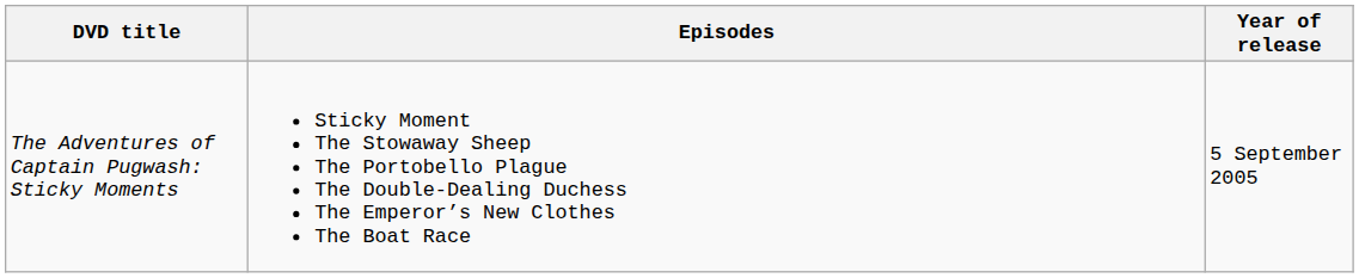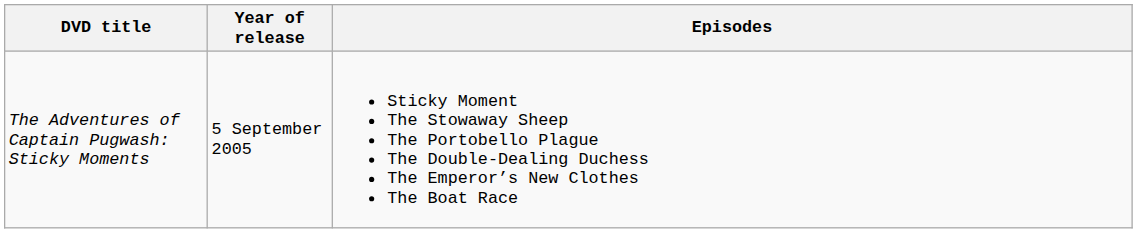 <table class="wikitable" width=99%>
 <tr>
 <th style="width:18%;">DVD title</th>
+<th style="width:11%;">Year of release</th>
 <th>Episodes</th>
-<th style="width:11%;">Year of release</th>
 </tr>
 <tr>
 <td><em>The Adventures of Captain Pugwash: Sticky Moments</em></td>
+<td>5 September 2005</td>
 <td><br><ul><li>Sticky Moment</li><li>The Stowaway Sheep</li><li>The Portobello Plague</li><li>The Double-Dealing Duchess</li><li>The Emperor’s New Clothes</li><li>The Boat Race</li></ul></td>
-<td>5 September 2005</td>
 </tr>
 </table>
